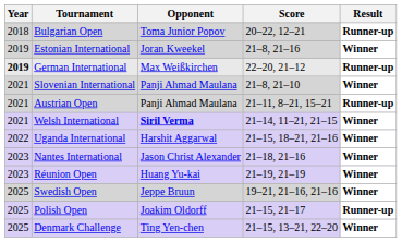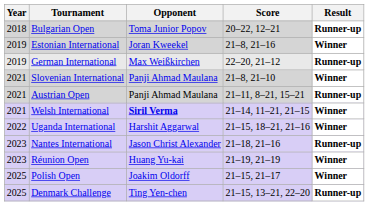 <table class="sortable wikitable" style="font-size: 90%;">
 <tr>
 <th>Year</th>
 <th>Tournament</th>
 <th>Opponent</th>
 <th>Score</th>
 <th>Result</th>
 </tr>
 <tr style="background:#D5D5D5">
 <td align="center">2018</td>
 <td align="left"><a href='#'>Bulgarian Open</a></td>
 <td align="left"> <a href='#'>Toma Junior Popov</a></td>
 <td align="left">20–22, 12–21</td>
 <td style="text-align:left; background:white"> <strong>Runner-up</strong></td>
 </tr>
 <tr style="background:#D5D5D5">
 <td align="center">2019</td>
 <td align="left"><a href='#'>Estonian International</a></td>
 <td align="left"> <a href='#'>Joran Kweekel</a></td>
 <td align="left">21–8, 21–16</td>
 <td style="text-align:left; background:white"> <strong>Winner</strong></td>
 </tr>
 <tr style="background:#E9E9E9">
-<td align="center"><strong>2019</strong></td>
+<td align="center">2019</td>
 <td align="left"><a href='#'>German International</a></td>
 <td align="left"> <a href='#'>Max Weißkirchen</a></td>
 <td align="left">22–20, 21–12</td>
 <td style="text-align:left; background:white"> <strong>Runner-up</strong></td>
 </tr>
 <tr style="background:#D5D5D5">
 <td align="center">2021</td>
 <td align="left"><a href='#'>Slovenian International</a></td>
 <td align="left"> <a href='#'>Panji Ahmad Maulana</a></td>
 <td align="left">21–8, 21–10</td>
 <td style="text-align:left; background:white"> <strong>Winner</strong></td>
 </tr>
 <tr style="background:#D5D5D5">
 <td align="center">2021</td>
 <td align="left"><a href='#'>Austrian Open</a></td>
 <td align="left"> Panji Ahmad Maulana</td>
 <td align="left">21–11, 8–21, 15–21</td>
 <td style="text-align:left; background:white"> <strong>Runner-up</strong></td>
 </tr>
 <tr style="background:#D8CEF6">
 <td align="center">2021</td>
 <td align="left"><a href='#'>Welsh International</a></td>
 <td align="left"><strong> <a href='#'>Siril Verma</a></strong></td>
 <td align="left">21–14, 11–21, 21–15</td>
 <td style="text-align:left; background:white"> <strong>Winner</strong></td>
 </tr>
 <tr style="background:#D8CEF6">
 <td align="center">2022</td>
 <td align="left"><a href='#'>Uganda International</a></td>
 <td align="left"> <a href='#'>Harshit Aggarwal</a></td>
 <td align="left">21–15, 18–21, 21–16</td>
 <td style="text-align:left; background:white"> <strong>Winner</strong></td>
 </tr>
 <tr style="background:#D8CEF6">
 <td align="center">2023</td>
 <td align="left"><a href='#'>Nantes International</a></td>
 <td align="left"> <a href='#'>Jason Christ Alexander</a></td>
 <td align="left">21–18, 21–16</td>
-<td style="text-align:left; background:white"> <strong>Winner</strong></td>
+<td style="text-align:left; background:white"> <strong>Runner-up</strong></td>
 </tr>
 <tr style="background:#D8CEF6">
 <td align="center">2023</td>
 <td align="left"><a href='#'>Réunion Open</a></td>
 <td align="left"> <a href='#'>Huang Yu-kai</a></td>
 <td align="left">21–19, 21–19</td>
 <td style="text-align:left; background:white"> <strong>Winner</strong></td>
 </tr>
-<tr style="background:#D5D5D5">
-<td align="center">2025</td>
-<td align="left"><a href='#'>Swedish Open</a></td>
-<td align="left"> <a href='#'>Jeppe Bruun</a></td>
-<td align="left">19–21, 21–16, 21–16</td>
-<td style="text-align:left; background:white"> <strong>Winner</strong></td>
-</tr>
 <tr style="background:#D8CEF6">
 <td align="center">2025</td>
 <td align="left"><a href='#'>Polish Open</a></td>
 <td align="left"> <a href='#'>Joakim Oldorff</a></td>
 <td align="left">21–15, 21–17</td>
-<td style="text-align:left; background:white"> <strong>Runner-up</strong></td>
+<td style="text-align:left; background:white"> <strong>Winner</strong></td>
 </tr>
 <tr style="background:#D8CEF6">
 <td align="center">2025</td>
 <td align="left"><a href='#'>Denmark Challenge</a></td>
 <td align="left"> <a href='#'>Ting Yen-chen</a></td>
 <td align="left">21–15, 13–21, 22–20</td>
-<td style="text-align:left; background:white"> <strong>Winner</strong></td>
+<td style="text-align:left; background:white"> <strong>Runner-up</strong></td>
 </tr>
 </table>
